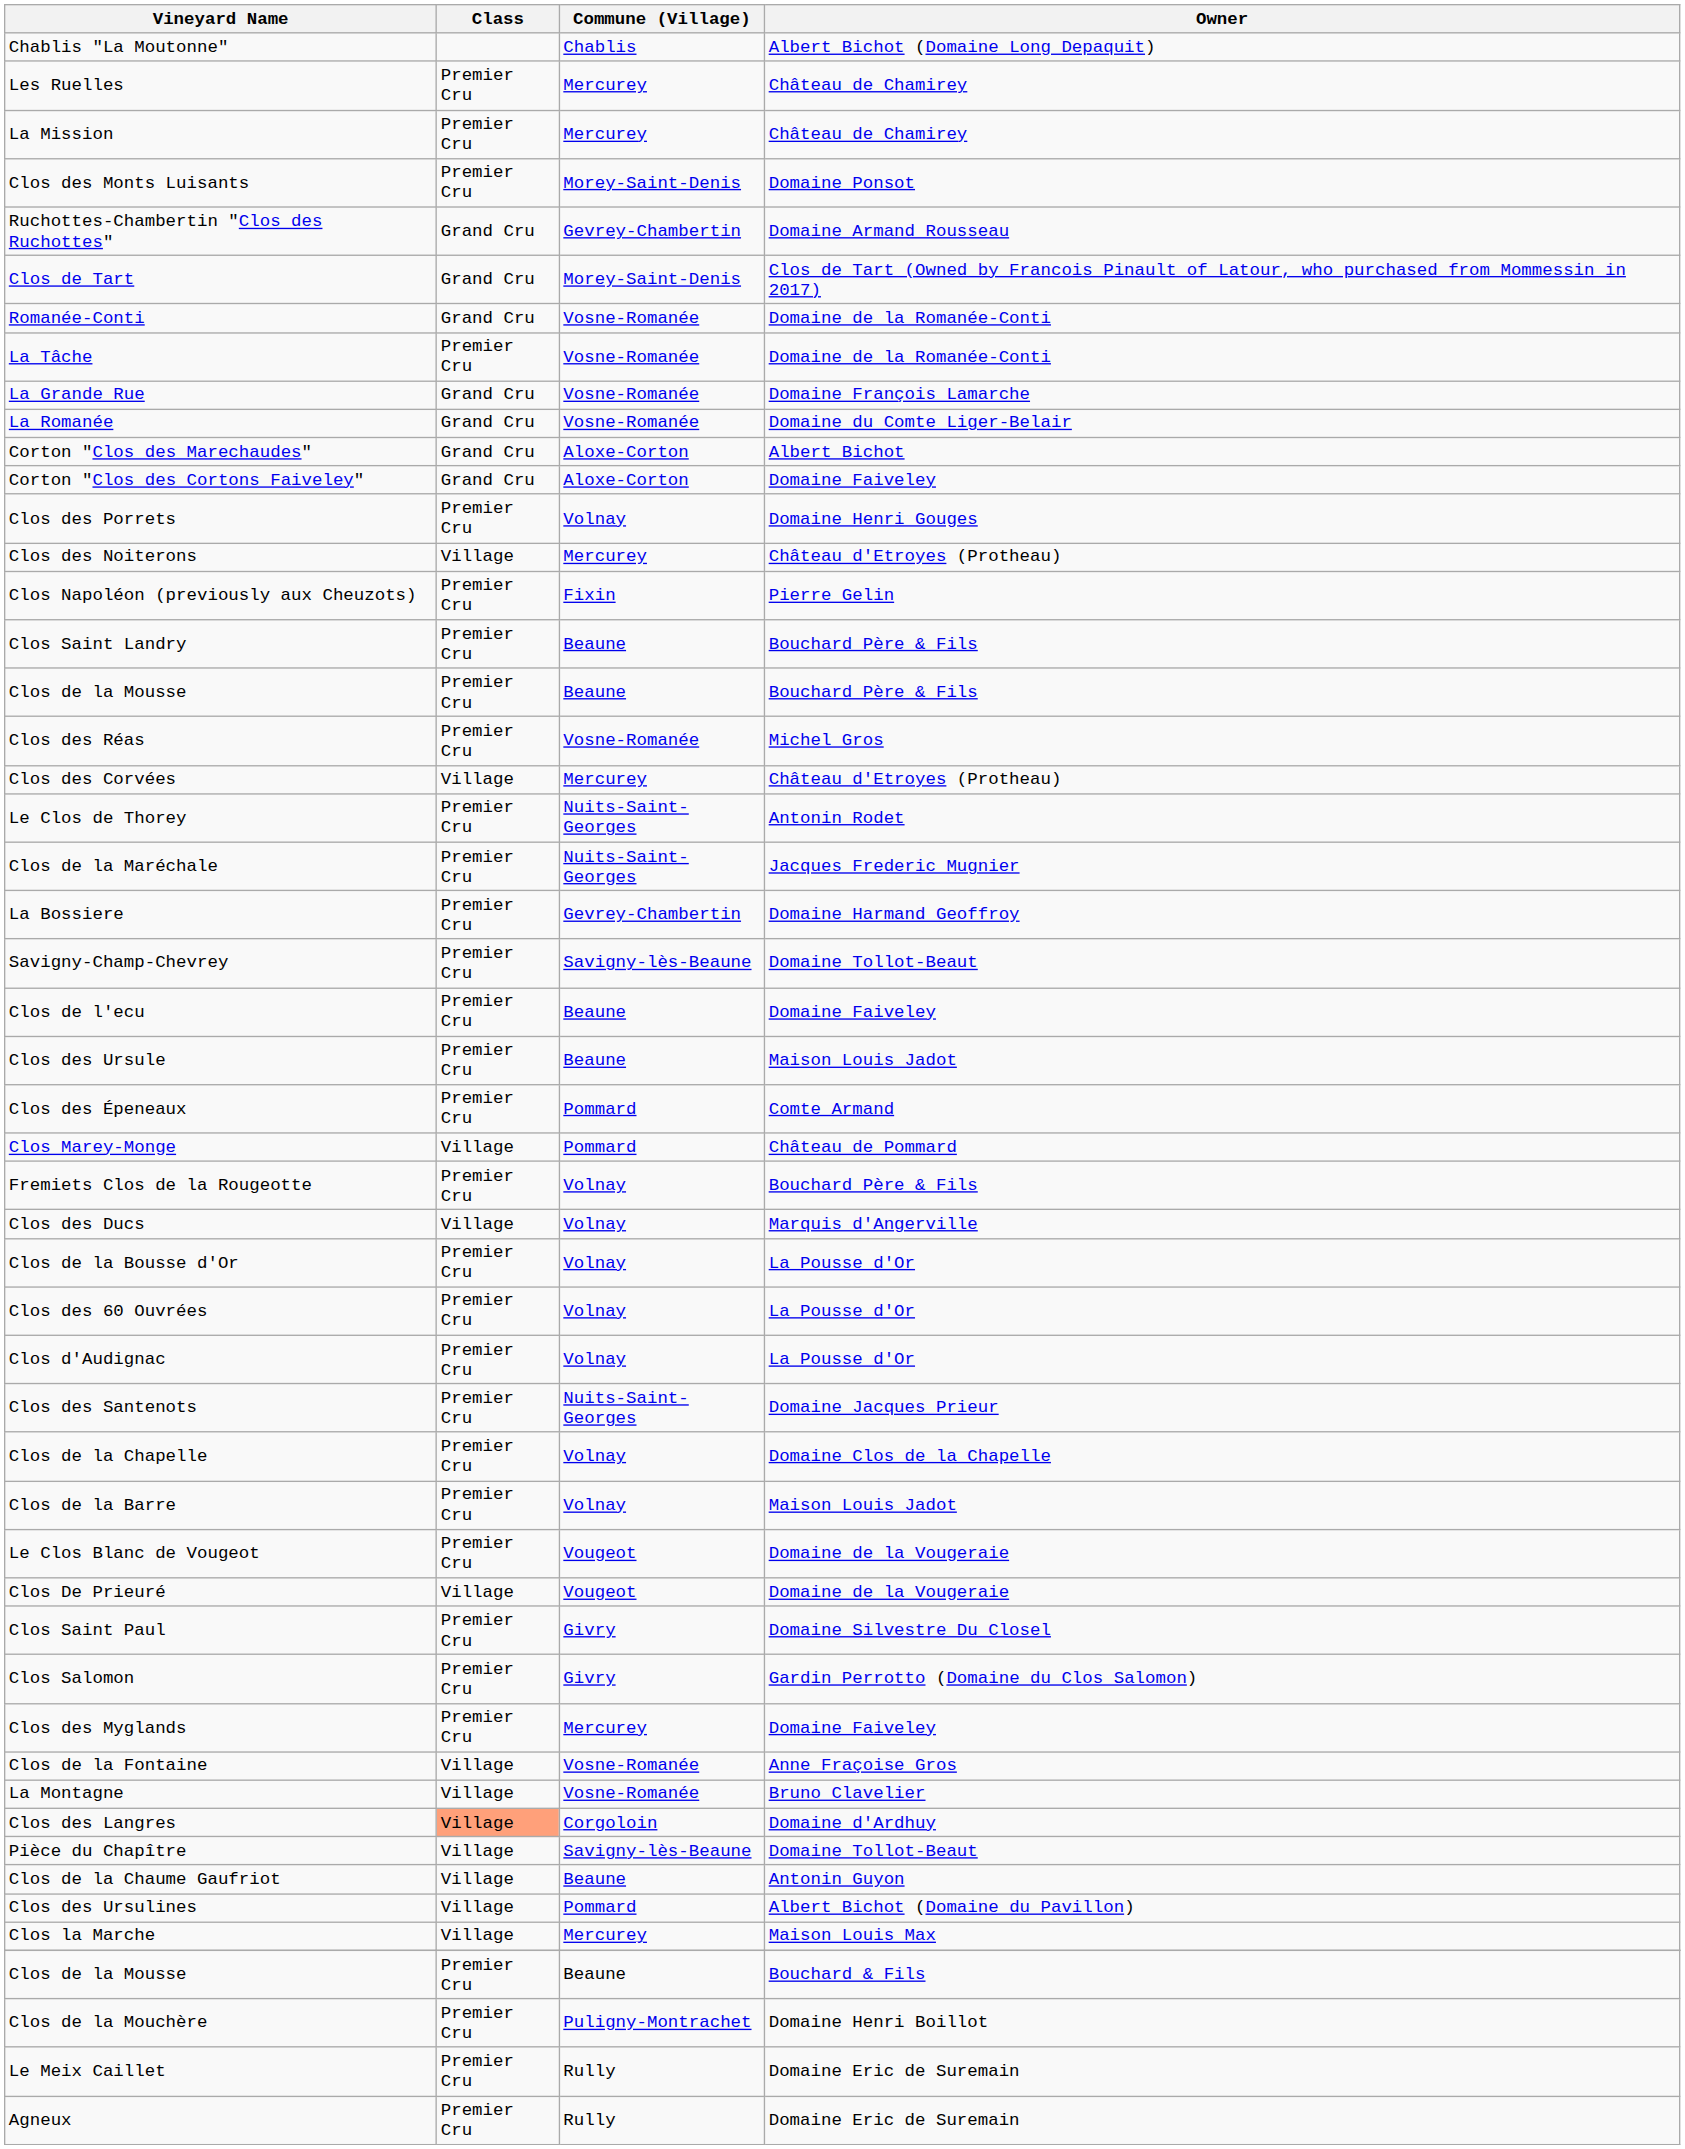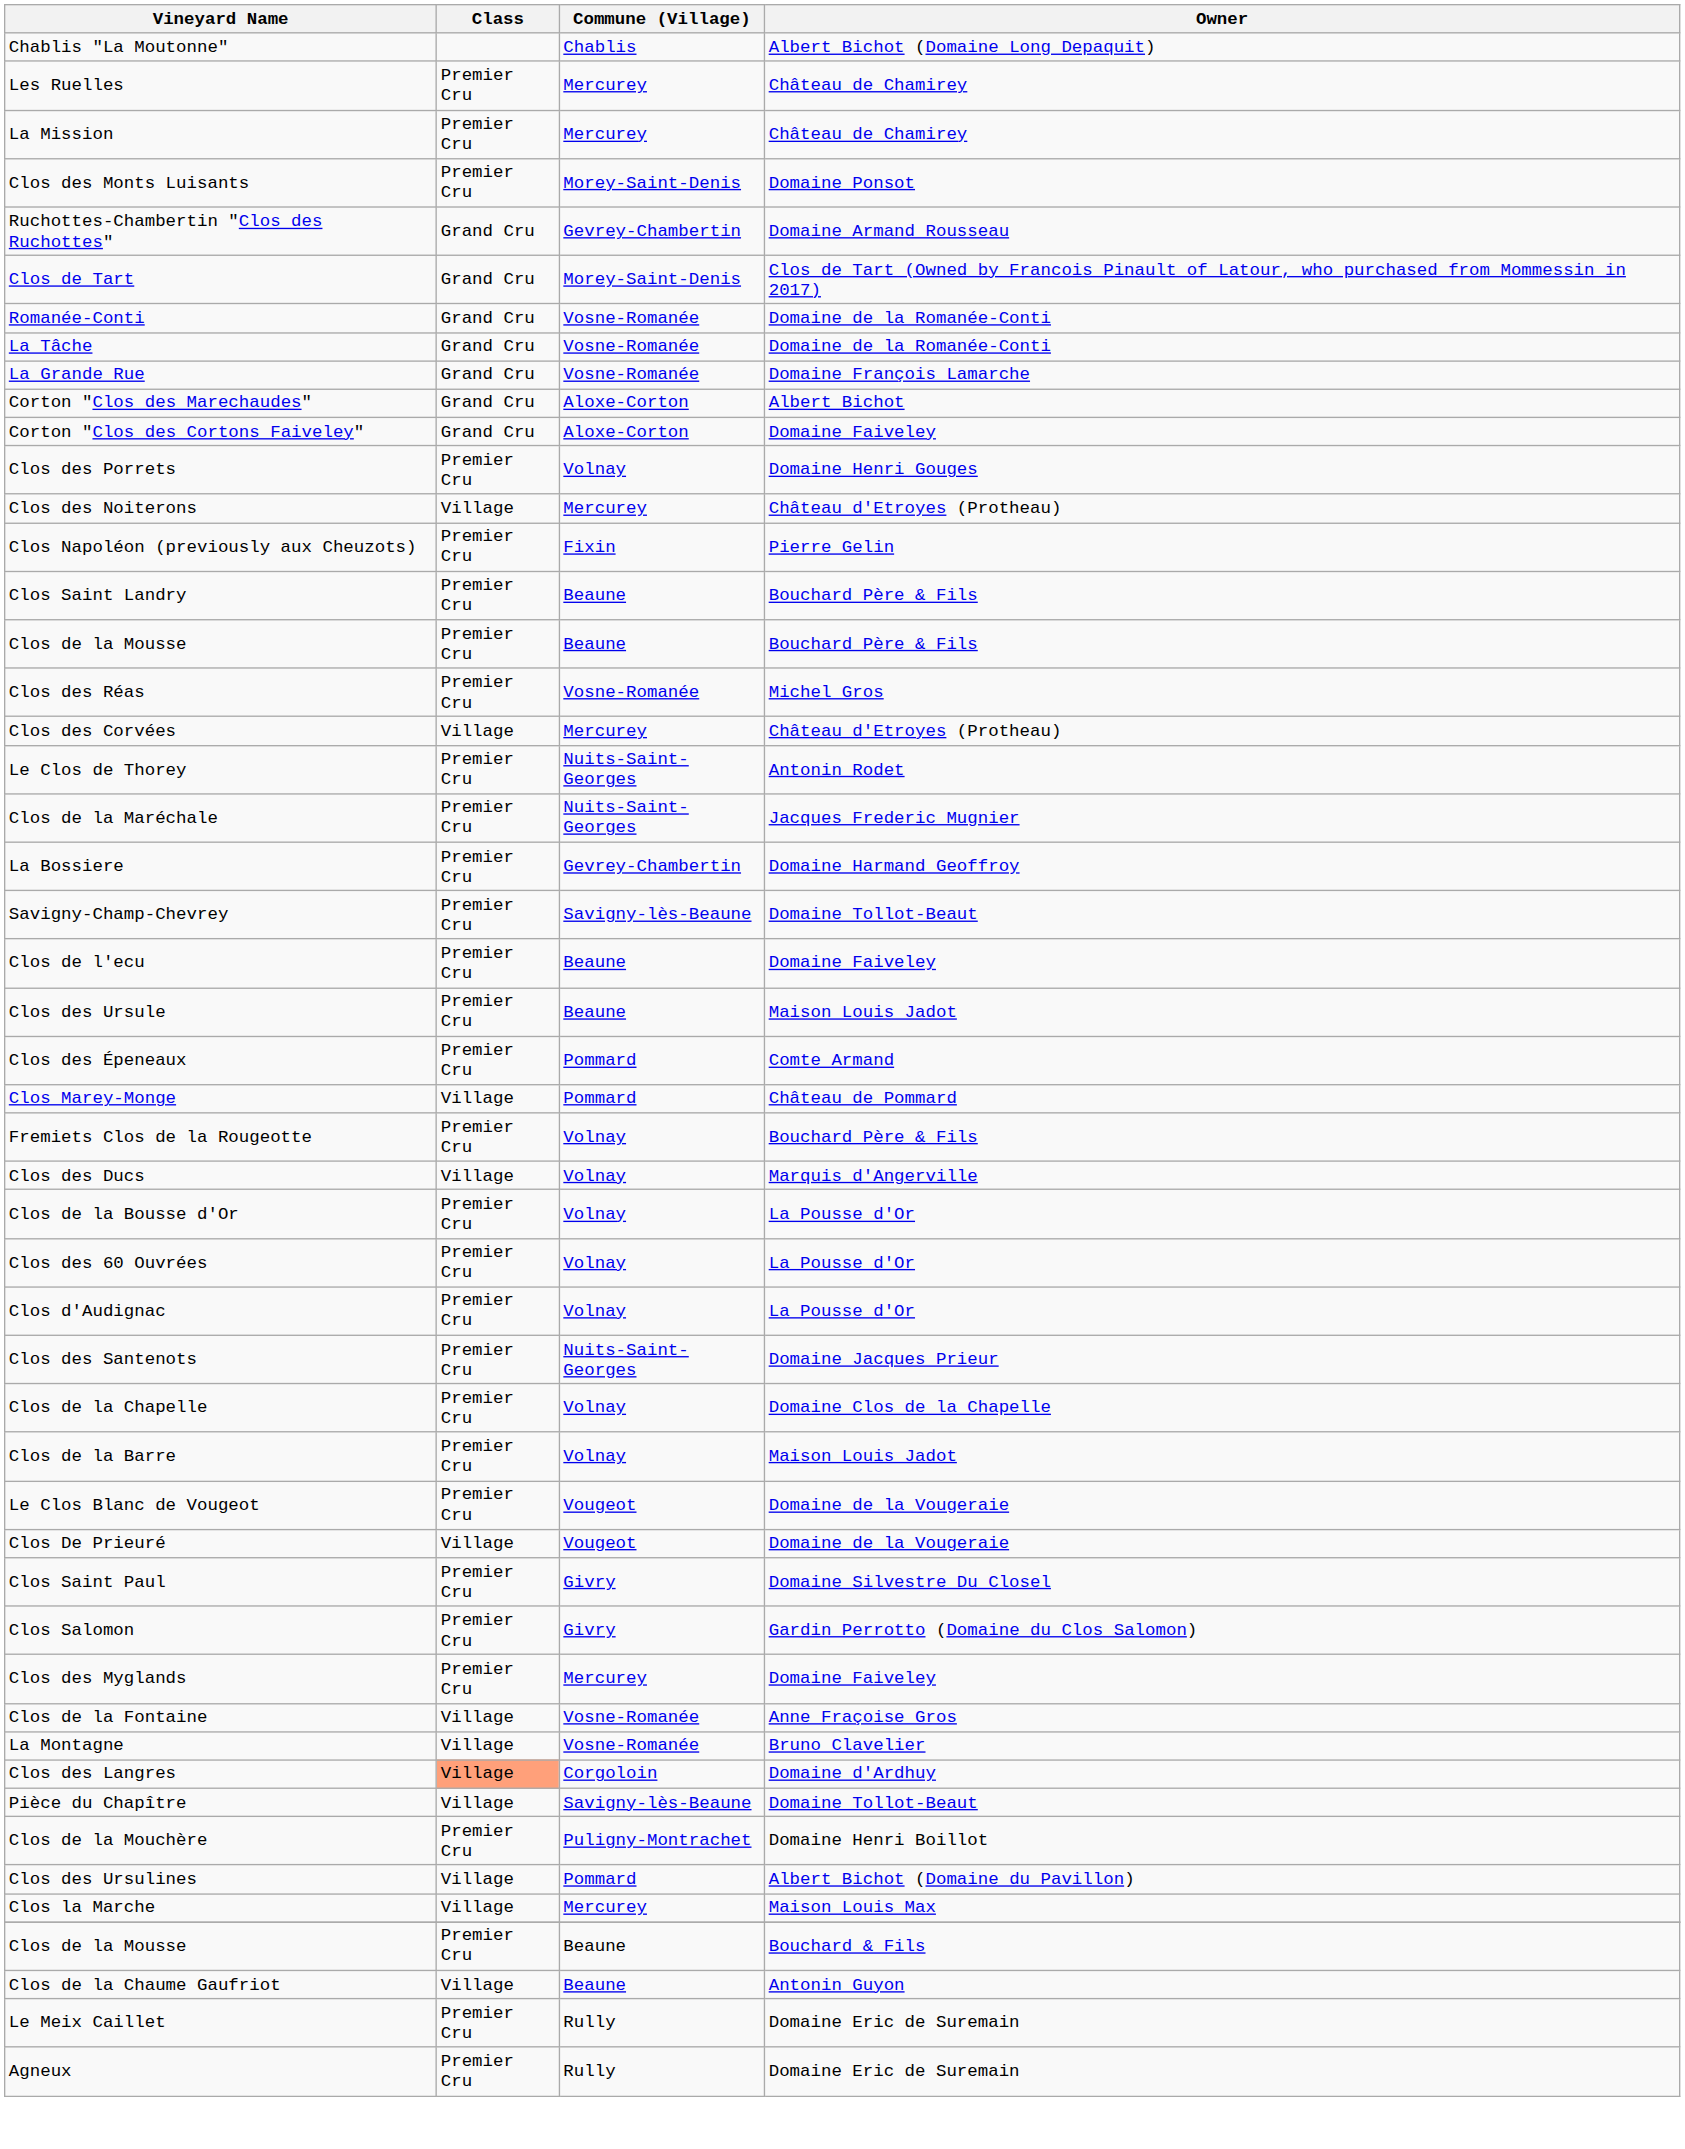 <table class="wikitable sortable">
 <tr>
 <th>Vineyard Name</th>
 <th>Class</th>
 <th>Commune (Village)</th>
 <th>Owner</th>
 </tr>
 <tr>
 <td>Chablis "La Moutonne"</td>
 <td></td>
 <td><a href='#'>Chablis</a></td>
 <td><a href='#'>Albert Bichot</a> (<a href='#'>Domaine Long Depaquit</a>)</td>
 </tr>
 <tr>
 <td>Les Ruelles</td>
 <td>Premier Cru</td>
 <td><a href='#'>Mercurey</a></td>
 <td><a href='#'>Château de Chamirey</a></td>
 </tr>
 <tr>
 <td>La Mission</td>
 <td>Premier Cru</td>
 <td><a href='#'>Mercurey</a></td>
 <td><a href='#'>Château de Chamirey</a></td>
 </tr>
 <tr>
 <td>Clos des Monts Luisants</td>
 <td>Premier Cru</td>
 <td><a href='#'>Morey-Saint-Denis</a></td>
 <td><a href='#'>Domaine Ponsot</a></td>
 </tr>
 <tr>
 <td>Ruchottes-Chambertin "<a href='#'>Clos des Ruchottes</a>"</td>
 <td>Grand Cru</td>
 <td><a href='#'>Gevrey-Chambertin</a></td>
 <td><a href='#'>Domaine Armand Rousseau</a></td>
 </tr>
 <tr>
 <td><a href='#'>Clos de Tart</a></td>
 <td>Grand Cru</td>
 <td><a href='#'>Morey-Saint-Denis</a></td>
 <td><a href='#'>Clos de Tart (Owned by Francois Pinault of Latour, who purchased from Mommessin in 2017)</a></td>
 </tr>
 <tr>
 <td><a href='#'>Romanée-Conti</a></td>
 <td>Grand Cru</td>
 <td><a href='#'>Vosne-Romanée</a></td>
 <td><a href='#'>Domaine de la Romanée-Conti</a></td>
 </tr>
 <tr>
 <td><a href='#'>La Tâche</a></td>
-<td>Premier Cru</td>
+<td>Grand Cru</td>
 <td><a href='#'>Vosne-Romanée</a></td>
 <td><a href='#'>Domaine de la Romanée-Conti</a></td>
 </tr>
 <tr>
 <td><a href='#'>La Grande Rue</a></td>
 <td>Grand Cru</td>
 <td><a href='#'>Vosne-Romanée</a></td>
 <td><a href='#'>Domaine François Lamarche</a></td>
-</tr>
-<tr>
-<td><a href='#'>La Romanée</a></td>
-<td>Grand Cru</td>
-<td><a href='#'>Vosne-Romanée</a></td>
-<td><a href='#'>Domaine du Comte Liger-Belair</a></td>
 </tr>
 <tr>
 <td>Corton "<a href='#'>Clos des Marechaudes</a>"</td>
 <td>Grand Cru</td>
 <td><a href='#'>Aloxe-Corton</a></td>
 <td><a href='#'>Albert Bichot</a></td>
 </tr>
 <tr>
 <td>Corton "<a href='#'>Clos des Cortons Faiveley</a>"</td>
 <td>Grand Cru</td>
 <td><a href='#'>Aloxe-Corton</a></td>
 <td><a href='#'>Domaine Faiveley</a></td>
 </tr>
 <tr>
 <td>Clos des Porrets</td>
 <td>Premier Cru</td>
 <td><a href='#'>Volnay</a></td>
 <td><a href='#'>Domaine Henri Gouges</a></td>
 </tr>
 <tr>
 <td>Clos des Noiterons</td>
 <td>Village</td>
 <td><a href='#'>Mercurey</a></td>
 <td><a href='#'>Château d'Etroyes</a> (Protheau)</td>
 </tr>
 <tr>
 <td>Clos Napoléon (previously aux Cheuzots)</td>
 <td>Premier Cru</td>
 <td><a href='#'>Fixin</a></td>
 <td><a href='#'>Pierre Gelin</a></td>
 </tr>
 <tr>
 <td>Clos Saint Landry</td>
 <td>Premier Cru</td>
 <td><a href='#'>Beaune</a></td>
 <td><a href='#'>Bouchard Père & Fils</a></td>
 </tr>
 <tr>
 <td>Clos de la Mousse</td>
 <td>Premier Cru</td>
 <td><a href='#'>Beaune</a></td>
 <td><a href='#'>Bouchard Père & Fils</a></td>
 </tr>
 <tr>
 <td>Clos des Réas</td>
 <td>Premier Cru</td>
 <td><a href='#'>Vosne-Romanée</a></td>
 <td><a href='#'>Michel Gros</a></td>
 </tr>
 <tr>
 <td>Clos des Corvées</td>
 <td>Village</td>
 <td><a href='#'>Mercurey</a></td>
 <td><a href='#'>Château d'Etroyes</a> (Protheau)</td>
 </tr>
 <tr>
 <td>Le Clos de Thorey</td>
 <td>Premier Cru</td>
 <td><a href='#'>Nuits-Saint-Georges</a></td>
 <td><a href='#'>Antonin Rodet</a></td>
 </tr>
 <tr>
 <td>Clos de la Maréchale</td>
 <td>Premier Cru</td>
 <td><a href='#'>Nuits-Saint-Georges</a></td>
 <td><a href='#'>Jacques Frederic Mugnier</a></td>
 </tr>
 <tr>
 <td>La Bossiere</td>
 <td>Premier Cru</td>
 <td><a href='#'>Gevrey-Chambertin</a></td>
 <td><a href='#'>Domaine Harmand Geoffroy</a></td>
 </tr>
 <tr>
 <td>Savigny-Champ-Chevrey</td>
 <td>Premier Cru</td>
 <td><a href='#'>Savigny-lès-Beaune</a></td>
 <td><a href='#'>Domaine Tollot-Beaut</a></td>
 </tr>
 <tr>
 <td>Clos de l'ecu</td>
 <td>Premier Cru</td>
 <td><a href='#'>Beaune</a></td>
 <td><a href='#'>Domaine Faiveley</a></td>
 </tr>
 <tr>
 <td>Clos des Ursule</td>
 <td>Premier Cru</td>
 <td><a href='#'>Beaune</a></td>
 <td><a href='#'>Maison Louis Jadot</a></td>
 </tr>
 <tr>
 <td>Clos des Épeneaux</td>
 <td>Premier Cru</td>
 <td><a href='#'>Pommard</a></td>
 <td><a href='#'>Comte Armand</a></td>
 </tr>
 <tr>
 <td><a href='#'>Clos Marey-Monge</a></td>
 <td>Village</td>
 <td><a href='#'>Pommard</a></td>
 <td><a href='#'>Château de Pommard</a></td>
 </tr>
 <tr>
 <td>Fremiets Clos de la Rougeotte</td>
 <td>Premier Cru</td>
 <td><a href='#'>Volnay</a></td>
 <td><a href='#'>Bouchard Père & Fils</a></td>
 </tr>
 <tr>
 <td>Clos des Ducs</td>
 <td>Village</td>
 <td><a href='#'>Volnay</a></td>
 <td><a href='#'>Marquis d'Angerville</a></td>
 </tr>
 <tr>
 <td>Clos de la Bousse d'Or</td>
 <td>Premier Cru</td>
 <td><a href='#'>Volnay</a></td>
 <td><a href='#'>La Pousse d'Or</a></td>
 </tr>
 <tr>
 <td>Clos des 60 Ouvrées</td>
 <td>Premier Cru</td>
 <td><a href='#'>Volnay</a></td>
 <td><a href='#'>La Pousse d'Or</a></td>
 </tr>
 <tr>
 <td>Clos d'Audignac</td>
 <td>Premier Cru</td>
 <td><a href='#'>Volnay</a></td>
 <td><a href='#'>La Pousse d'Or</a></td>
 </tr>
 <tr>
 <td>Clos des Santenots</td>
 <td>Premier Cru</td>
 <td><a href='#'>Nuits-Saint-Georges</a></td>
 <td><a href='#'>Domaine Jacques Prieur</a></td>
 </tr>
 <tr>
 <td>Clos de la Chapelle</td>
 <td>Premier Cru</td>
 <td><a href='#'>Volnay</a></td>
 <td><a href='#'>Domaine Clos de la Chapelle</a></td>
 </tr>
 <tr>
 <td>Clos de la Barre</td>
 <td>Premier Cru</td>
 <td><a href='#'>Volnay</a></td>
 <td><a href='#'>Maison Louis Jadot</a></td>
 </tr>
 <tr>
 <td>Le Clos Blanc de Vougeot</td>
 <td>Premier Cru</td>
 <td><a href='#'>Vougeot</a></td>
 <td><a href='#'>Domaine de la Vougeraie</a></td>
 </tr>
 <tr>
 <td>Clos De Prieuré</td>
 <td>Village</td>
 <td><a href='#'>Vougeot</a></td>
 <td><a href='#'>Domaine de la Vougeraie</a></td>
 </tr>
 <tr>
 <td>Clos Saint Paul</td>
 <td>Premier Cru</td>
 <td><a href='#'>Givry</a></td>
 <td><a href='#'>Domaine Silvestre Du Closel</a></td>
 </tr>
 <tr>
 <td>Clos Salomon</td>
 <td>Premier Cru</td>
 <td><a href='#'>Givry</a></td>
 <td><a href='#'>Gardin Perrotto</a> (<a href='#'>Domaine du Clos Salomon</a>)</td>
 </tr>
 <tr>
 <td>Clos des Myglands</td>
 <td>Premier Cru</td>
 <td><a href='#'>Mercurey</a></td>
 <td><a href='#'>Domaine Faiveley</a></td>
 </tr>
 <tr>
 <td>Clos de la Fontaine</td>
 <td>Village</td>
 <td><a href='#'>Vosne-Romanée</a></td>
 <td><a href='#'>Anne Fraçoise Gros</a></td>
 </tr>
 <tr>
 <td>La Montagne</td>
 <td>Village</td>
 <td><a href='#'>Vosne-Romanée</a></td>
 <td><a href='#'>Bruno Clavelier</a></td>
 </tr>
 <tr>
 <td>Clos des Langres</td>
 <td style="background: lightsalmon;">Village</td>
 <td><a href='#'>Corgoloin</a></td>
 <td><a href='#'>Domaine d'Ardhuy</a></td>
 </tr>
 <tr>
 <td>Pièce du Chapître</td>
 <td>Village</td>
 <td><a href='#'>Savigny-lès-Beaune</a></td>
 <td><a href='#'>Domaine Tollot-Beaut</a></td>
 </tr>
 <tr>
-<td>Clos de la Chaume Gaufriot</td>
-<td>Village</td>
-<td><a href='#'>Beaune</a></td>
-<td><a href='#'>Antonin Guyon</a></td>
+<td>Clos de la Mouchère</td>
+<td>Premier Cru</td>
+<td><a href='#'>Puligny-Montrachet</a></td>
+<td>Domaine Henri Boillot</td>
 </tr>
 <tr>
 <td>Clos des Ursulines</td>
 <td>Village</td>
 <td><a href='#'>Pommard</a></td>
 <td><a href='#'>Albert Bichot</a> (<a href='#'>Domaine du Pavillon</a>)</td>
 </tr>
 <tr>
 <td>Clos la Marche</td>
 <td>Village</td>
 <td><a href='#'>Mercurey</a></td>
 <td><a href='#'>Maison Louis Max</a></td>
 </tr>
 <tr>
 </tr>
 <tr>
 <td>Clos de la Mousse</td>
 <td>Premier Cru</td>
 <td>Beaune</td>
 <td><a href='#'>Bouchard & Fils</a></td>
 </tr>
 <tr>
-<td>Clos de la Mouchère</td>
-<td>Premier Cru</td>
-<td><a href='#'>Puligny-Montrachet</a></td>
-<td>Domaine Henri Boillot</td>
+<td>Clos de la Chaume Gaufriot</td>
+<td>Village</td>
+<td><a href='#'>Beaune</a></td>
+<td><a href='#'>Antonin Guyon</a></td>
 </tr>
 <tr>
 <td>Le Meix Caillet</td>
 <td>Premier Cru</td>
 <td>Rully</td>
 <td>Domaine Eric de Suremain</td>
 </tr>
 <tr>
 <td>Agneux</td>
 <td>Premier Cru</td>
 <td>Rully</td>
 <td>Domaine Eric de Suremain</td>
 </tr>
 </table>
